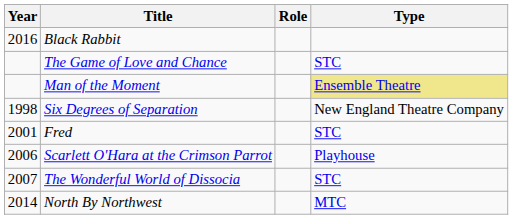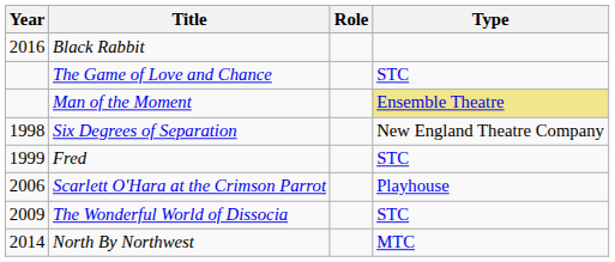 <table class="wikitable">
 <tr>
 <th>Year</th>
 <th>Title</th>
 <th>Role</th>
 <th>Type</th>
 </tr>
 <tr>
 <td>2016</td>
 <td><em>Black Rabbit</em></td>
 <td></td>
 <td></td>
 </tr>
 <tr>
 <td></td>
 <td><em><a href='#'>The Game of Love and Chance</a></em></td>
 <td></td>
 <td><a href='#'>STC</a></td>
 </tr>
 <tr>
 <td></td>
 <td><em><a href='#'>Man of the Moment</a></em></td>
 <td></td>
 <td style="background: khaki;"><a href='#'>Ensemble Theatre</a></td>
 </tr>
 <tr>
 <td>1998</td>
 <td><em><a href='#'>Six Degrees of Separation</a></em></td>
 <td></td>
 <td>New England Theatre Company</td>
 </tr>
 <tr>
-<td>2001</td>
+<td>1999</td>
 <td><em>Fred</em></td>
 <td></td>
 <td><a href='#'>STC</a></td>
 </tr>
 <tr>
 <td>2006</td>
 <td><em><a href='#'>Scarlett O'Hara at the Crimson Parrot</a></em></td>
 <td></td>
 <td><a href='#'>Playhouse</a></td>
 </tr>
 <tr>
-<td>2007</td>
+<td>2009</td>
 <td><em><a href='#'>The Wonderful World of Dissocia</a></em></td>
 <td></td>
 <td><a href='#'>STC</a></td>
 </tr>
 <tr>
 <td>2014</td>
 <td><em>North By Northwest</em></td>
 <td></td>
 <td><a href='#'>MTC</a></td>
 </tr>
 </table>
